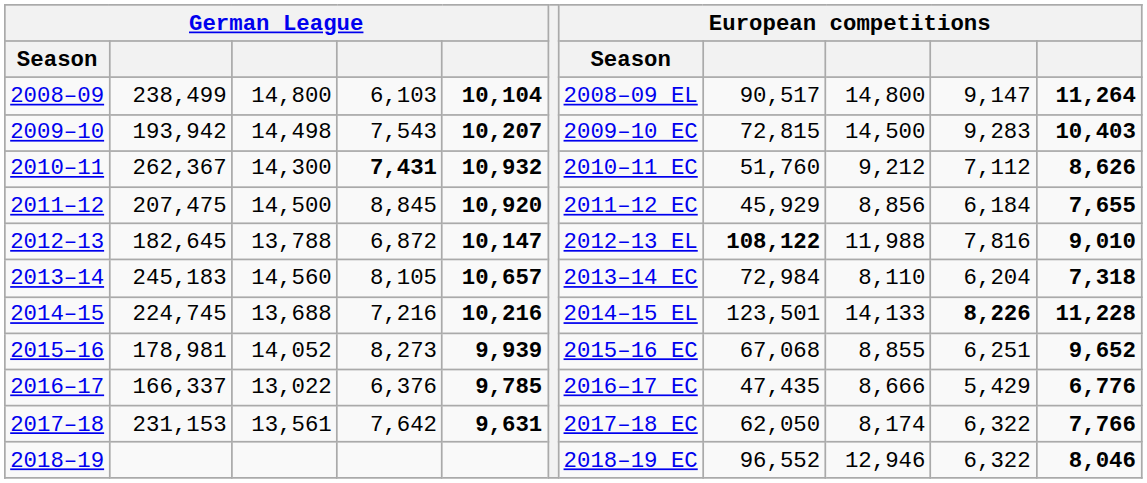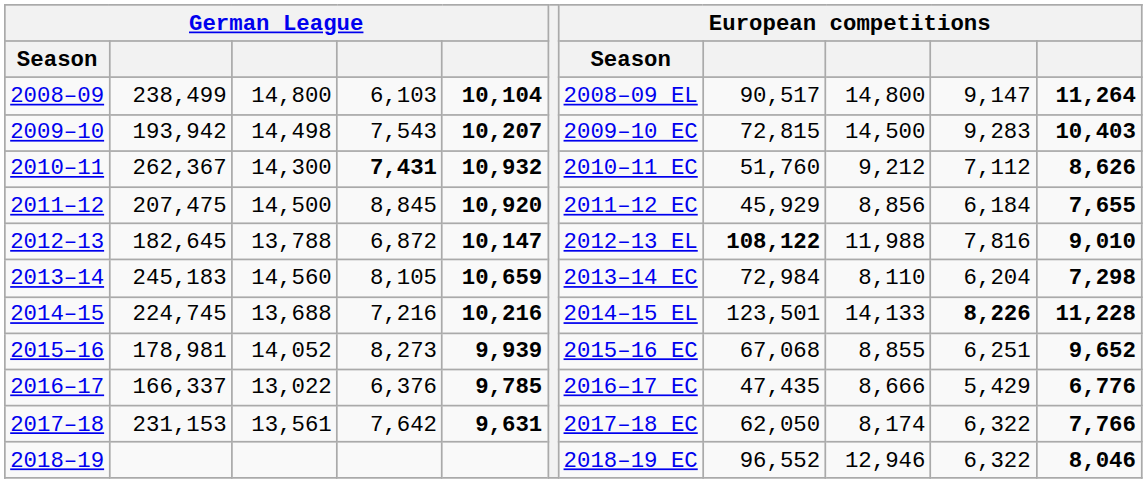 <table class="wikitable" style="text-align:right">
 <tr>
 <th colspan=5><a href='#'>German League</a></th>
 <th rowspan=13></th>
 <th colspan=5>European competitions</th>
 </tr>
 <tr>
 <th>Season</th>
 <th width=65></th>
 <th width=55></th>
 <th width=55></th>
 <th width=55></th>
 <th>Season</th>
 <th width=65></th>
 <th width=55></th>
 <th width=55></th>
 <th width=55></th>
 </tr>
 <tr>
 <td align=left><a href='#'>2008–09</a></td>
 <td>238,499</td>
 <td>14,800</td>
 <td>6,103</td>
 <td><strong>10,104</strong></td>
 <td align=left><a href='#'>2008–09 EL</a></td>
 <td>90,517</td>
 <td>14,800</td>
 <td>9,147</td>
 <td><strong>11,264</strong></td>
 </tr>
 <tr>
 <td align=left><a href='#'>2009–10</a></td>
 <td>193,942</td>
 <td>14,498</td>
 <td>7,543</td>
 <td><strong>10,207</strong></td>
 <td align=left><a href='#'>2009–10 EC</a></td>
 <td>72,815</td>
 <td>14,500</td>
 <td>9,283</td>
 <td><strong>10,403</strong></td>
 </tr>
 <tr>
 <td align=left><a href='#'>2010–11</a></td>
 <td>262,367</td>
 <td>14,300</td>
 <td><strong>7,431</strong></td>
 <td><strong>10,932</strong></td>
 <td align=left><a href='#'>2010–11 EC</a></td>
 <td>51,760</td>
 <td>9,212</td>
 <td>7,112</td>
 <td><strong>8,626</strong></td>
 </tr>
 <tr>
 <td align=left><a href='#'>2011–12</a></td>
 <td>207,475</td>
 <td>14,500</td>
 <td>8,845</td>
 <td><strong>10,920</strong></td>
 <td align=left><a href='#'>2011–12 EC</a></td>
 <td>45,929</td>
 <td>8,856</td>
 <td>6,184</td>
 <td><strong>7,655</strong></td>
 </tr>
 <tr>
 <td align=left><a href='#'>2012–13</a></td>
 <td>182,645</td>
 <td>13,788</td>
 <td>6,872</td>
 <td><strong>10,147</strong></td>
 <td align=left><a href='#'>2012–13 EL</a></td>
 <td><strong>108,122</strong></td>
 <td>11,988</td>
 <td>7,816</td>
 <td><strong>9,010</strong></td>
 </tr>
 <tr>
 <td align=left><a href='#'>2013–14</a></td>
 <td>245,183</td>
 <td>14,560</td>
 <td>8,105</td>
-<td><strong>10,657</strong></td>
+<td><strong>10,659</strong></td>
 <td align=left><a href='#'>2013–14 EC</a></td>
 <td>72,984</td>
 <td>8,110</td>
 <td>6,204</td>
-<td><strong>7,318</strong></td>
+<td><strong>7,298</strong></td>
 </tr>
 <tr>
 <td align=left><a href='#'>2014–15</a></td>
 <td>224,745</td>
 <td>13,688</td>
 <td>7,216</td>
 <td><strong>10,216</strong></td>
 <td align=left><a href='#'>2014–15 EL</a></td>
 <td>123,501</td>
 <td>14,133</td>
 <td><strong>8,226</strong></td>
 <td><strong>11,228</strong></td>
 </tr>
 <tr>
 <td align=left><a href='#'>2015–16</a></td>
 <td>178,981</td>
 <td>14,052</td>
 <td>8,273</td>
 <td><strong>9,939</strong></td>
 <td align=left><a href='#'>2015–16 EC</a></td>
 <td>67,068</td>
 <td>8,855</td>
 <td>6,251</td>
 <td><strong>9,652</strong></td>
 </tr>
 <tr>
 <td align=left><a href='#'>2016–17</a></td>
 <td>166,337</td>
 <td>13,022</td>
 <td>6,376</td>
 <td><strong>9,785</strong></td>
 <td align=left><a href='#'>2016–17 EC</a></td>
 <td>47,435</td>
 <td>8,666</td>
 <td>5,429</td>
 <td><strong>6,776</strong></td>
 </tr>
 <tr>
 <td align=left><a href='#'>2017–18</a></td>
 <td>231,153</td>
 <td>13,561</td>
 <td>7,642</td>
 <td><strong>9,631</strong></td>
 <td align=left><a href='#'>2017–18 EC</a></td>
 <td>62,050</td>
 <td>8,174</td>
 <td>6,322</td>
 <td><strong>7,766</strong></td>
 </tr>
 <tr>
 <td align=left><a href='#'>2018–19</a></td>
 <td></td>
 <td></td>
 <td></td>
 <td></td>
 <td align=left><a href='#'>2018–19 EC</a></td>
 <td>96,552</td>
 <td>12,946</td>
 <td>6,322</td>
 <td><strong>8,046</strong></td>
 </tr>
 </table>
